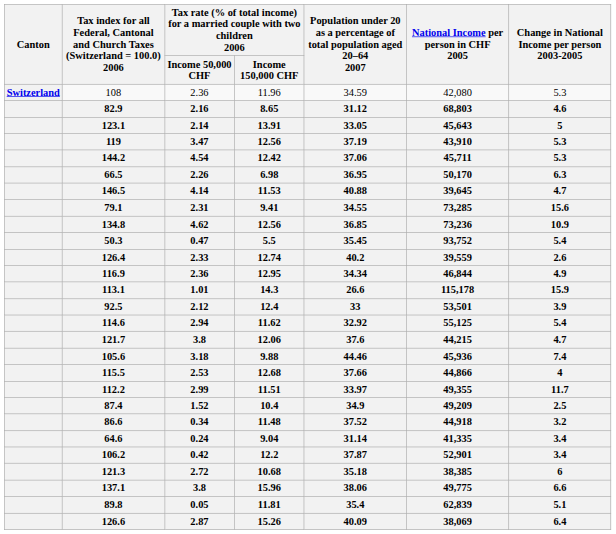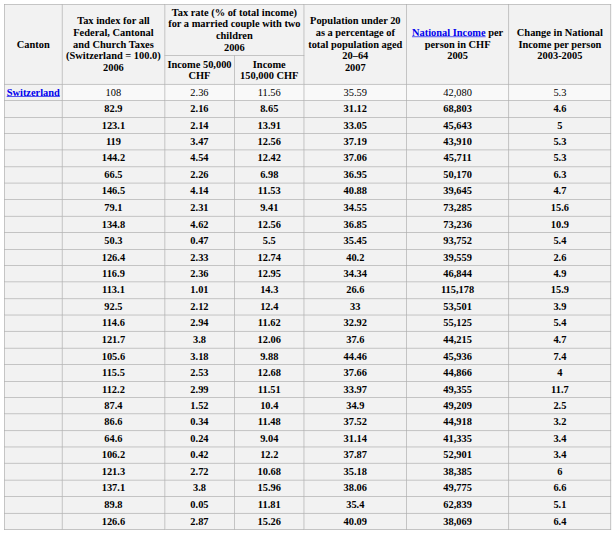 <table class="wikitable sortable" style="text-align:center">
 <tr>
 <th rowspan=2>Canton</th>
 <th rowspan=2 width=150>Tax index for all Federal, Cantonal and Church Taxes (Switzerland = 100.0)<br> 2006</th>
 <th colspan=2>Tax rate (% of total income) for a married couple with two children<br> 2006</th>
 <th rowspan=2 width=150>Population under 20 as a percentage of total population aged 20–64<br> 2007</th>
 <th rowspan=2 width=150><a href='#'>National Income</a> per person in CHF <br>2005</th>
 <th rowspan=2 width=150>Change in National Income per person <br> 2003-2005</th>
 </tr>
 <tr>
 <th width=100>Income 50,000 CHF</th>
 <th width=100>Income 150,000 CHF</th>
 </tr>
 <tr>
 <th style="text-align:left;"> <a href='#'>Switzerland</a></th>
 <td>108</td>
 <td style="text-align:center;">2.36</td>
-<td style="text-align:center;">11.96</td>
-<td style="text-align:center;">34.59</td>
+<td style="text-align:center;">11.56</td>
+<td style="text-align:center;">35.59</td>
 <td style="text-align:center;">42,080</td>
 <td style="text-align:center;">5.3</td>
 </tr>
 <tr>
 <th style="text-align:left;"></th>
 <th>82.9</th>
 <th style="text-align:center;">2.16</th>
 <th style="text-align:center;">8.65</th>
 <th style="text-align:center;">31.12</th>
 <th style="text-align:center;">68,803</th>
 <th style="text-align:center;">4.6</th>
 </tr>
 <tr>
 <th style="text-align:left;"></th>
 <th>123.1</th>
 <th style="text-align:center;">2.14</th>
 <th style="text-align:center;">13.91</th>
 <th style="text-align:center;">33.05</th>
 <th style="text-align:center;">45,643</th>
 <th style="text-align:center;">5</th>
 </tr>
 <tr>
 <th style="text-align:left;"></th>
 <th>119</th>
 <th style="text-align:center;">3.47</th>
 <th style="text-align:center;">12.56</th>
 <th style="text-align:center;">37.19</th>
 <th style="text-align:center;">43,910</th>
 <th style="text-align:center;">5.3</th>
 </tr>
 <tr>
 <th style="text-align:left;"></th>
 <th>144.2</th>
 <th style="text-align:center;">4.54</th>
 <th style="text-align:center;">12.42</th>
 <th style="text-align:center;">37.06</th>
 <th style="text-align:center;">45,711</th>
 <th style="text-align:center;">5.3</th>
 </tr>
 <tr>
 <th style="text-align:left;"></th>
 <th>66.5</th>
 <th style="text-align:center;">2.26</th>
 <th style="text-align:center;">6.98</th>
 <th style="text-align:center;">36.95</th>
 <th style="text-align:center;">50,170</th>
 <th style="text-align:center;">6.3</th>
 </tr>
 <tr>
 <th style="text-align:left;"></th>
 <th>146.5</th>
 <th style="text-align:center;">4.14</th>
 <th style="text-align:center;">11.53</th>
 <th style="text-align:center;">40.88</th>
 <th style="text-align:center;">39,645</th>
 <th style="text-align:center;">4.7</th>
 </tr>
 <tr>
 <th style="text-align:left;"></th>
 <th>79.1</th>
 <th style="text-align:center;">2.31</th>
 <th style="text-align:center;">9.41</th>
 <th style="text-align:center;">34.55</th>
 <th style="text-align:center;">73,285</th>
 <th style="text-align:center;">15.6</th>
 </tr>
 <tr>
 <th style="text-align:left;"></th>
 <th>134.8</th>
 <th style="text-align:center;">4.62</th>
 <th style="text-align:center;">12.56</th>
 <th style="text-align:center;">36.85</th>
 <th style="text-align:center;">73,236</th>
 <th style="text-align:center;">10.9</th>
 </tr>
 <tr>
 <th style="text-align:left;"></th>
 <th>50.3</th>
 <th style="text-align:center;">0.47</th>
 <th style="text-align:center;">5.5</th>
 <th style="text-align:center;">35.45</th>
 <th style="text-align:center;">93,752</th>
 <th style="text-align:center;">5.4</th>
 </tr>
 <tr>
 <th style="text-align:left;"></th>
 <th>126.4</th>
 <th style="text-align:center;">2.33</th>
 <th style="text-align:center;">12.74</th>
 <th style="text-align:center;">40.2</th>
 <th style="text-align:center;">39,559</th>
 <th style="text-align:center;">2.6</th>
 </tr>
 <tr>
 <th style="text-align:left;"></th>
 <th>116.9</th>
 <th style="text-align:center;">2.36</th>
 <th style="text-align:center;">12.95</th>
 <th style="text-align:center;">34.34</th>
 <th style="text-align:center;">46,844</th>
 <th style="text-align:center;">4.9</th>
 </tr>
 <tr>
 <th style="text-align:left;"></th>
 <th>113.1</th>
 <th style="text-align:center;">1.01</th>
 <th style="text-align:center;">14.3</th>
 <th style="text-align:center;">26.6</th>
 <th style="text-align:center;">115,178</th>
 <th style="text-align:center;">15.9</th>
 </tr>
 <tr>
 <th style="text-align:left;"></th>
 <th>92.5</th>
 <th style="text-align:center;">2.12</th>
 <th style="text-align:center;">12.4</th>
 <th style="text-align:center;">33</th>
 <th style="text-align:center;">53,501</th>
 <th style="text-align:center;">3.9</th>
 </tr>
 <tr>
 <th style="text-align:left;"></th>
 <th>114.6</th>
 <th style="text-align:center;">2.94</th>
 <th style="text-align:center;">11.62</th>
 <th style="text-align:center;">32.92</th>
 <th style="text-align:center;">55,125</th>
 <th style="text-align:center;">5.4</th>
 </tr>
 <tr>
 <th style="text-align:left;"></th>
 <th>121.7</th>
 <th style="text-align:center;">3.8</th>
 <th style="text-align:center;">12.06</th>
 <th style="text-align:center;">37.6</th>
 <th style="text-align:center;">44,215</th>
 <th style="text-align:center;">4.7</th>
 </tr>
 <tr>
 <th style="text-align:left;"></th>
 <th>105.6</th>
 <th style="text-align:center;">3.18</th>
 <th style="text-align:center;">9.88</th>
 <th style="text-align:center;">44.46</th>
 <th style="text-align:center;">45,936</th>
 <th style="text-align:center;">7.4</th>
 </tr>
 <tr>
 <th style="text-align:left;"></th>
 <th>115.5</th>
 <th style="text-align:center;">2.53</th>
 <th style="text-align:center;">12.68</th>
 <th style="text-align:center;">37.66</th>
 <th style="text-align:center;">44,866</th>
 <th style="text-align:center;">4</th>
 </tr>
 <tr>
 <th style="text-align:left;"></th>
 <th>112.2</th>
 <th style="text-align:center;">2.99</th>
 <th style="text-align:center;">11.51</th>
 <th style="text-align:center;">33.97</th>
 <th style="text-align:center;">49,355</th>
 <th style="text-align:center;">11.7</th>
 </tr>
 <tr>
 <th style="text-align:left;"></th>
 <th>87.4</th>
 <th style="text-align:center;">1.52</th>
 <th style="text-align:center;">10.4</th>
 <th style="text-align:center;">34.9</th>
 <th style="text-align:center;">49,209</th>
 <th style="text-align:center;">2.5</th>
 </tr>
 <tr>
 <th style="text-align:left;"></th>
 <th>86.6</th>
 <th style="text-align:center;">0.34</th>
 <th style="text-align:center;">11.48</th>
 <th style="text-align:center;">37.52</th>
 <th style="text-align:center;">44,918</th>
 <th style="text-align:center;">3.2</th>
 </tr>
 <tr>
 <th style="text-align:left;"></th>
 <th>64.6</th>
 <th style="text-align:center;">0.24</th>
 <th style="text-align:center;">9.04</th>
 <th style="text-align:center;">31.14</th>
 <th style="text-align:center;">41,335</th>
 <th style="text-align:center;">3.4</th>
 </tr>
 <tr>
 <th style="text-align:left;"></th>
 <th>106.2</th>
 <th style="text-align:center;">0.42</th>
 <th style="text-align:center;">12.2</th>
 <th style="text-align:center;">37.87</th>
 <th style="text-align:center;">52,901</th>
 <th style="text-align:center;">3.4</th>
 </tr>
 <tr>
 <th style="text-align:left;"></th>
 <th>121.3</th>
 <th style="text-align:center;">2.72</th>
 <th style="text-align:center;">10.68</th>
 <th style="text-align:center;">35.18</th>
 <th style="text-align:center;">38,385</th>
 <th style="text-align:center;">6</th>
 </tr>
 <tr>
 <th style="text-align:left;"></th>
 <th>137.1</th>
 <th style="text-align:center;">3.8</th>
 <th style="text-align:center;">15.96</th>
 <th style="text-align:center;">38.06</th>
 <th style="text-align:center;">49,775</th>
 <th style="text-align:center;">6.6</th>
 </tr>
 <tr>
 <th style="text-align:left;"></th>
 <th>89.8</th>
 <th style="text-align:center;">0.05</th>
 <th style="text-align:center;">11.81</th>
 <th style="text-align:center;">35.4</th>
 <th style="text-align:center;">62,839</th>
 <th style="text-align:center;">5.1</th>
 </tr>
 <tr>
 <th style="text-align:left;"></th>
 <th>126.6</th>
 <th style="text-align:center;">2.87</th>
 <th style="text-align:center;">15.26</th>
 <th style="text-align:center;">40.09</th>
 <th style="text-align:center;">38,069</th>
 <th style="text-align:center;">6.4</th>
 </tr>
 </table>
